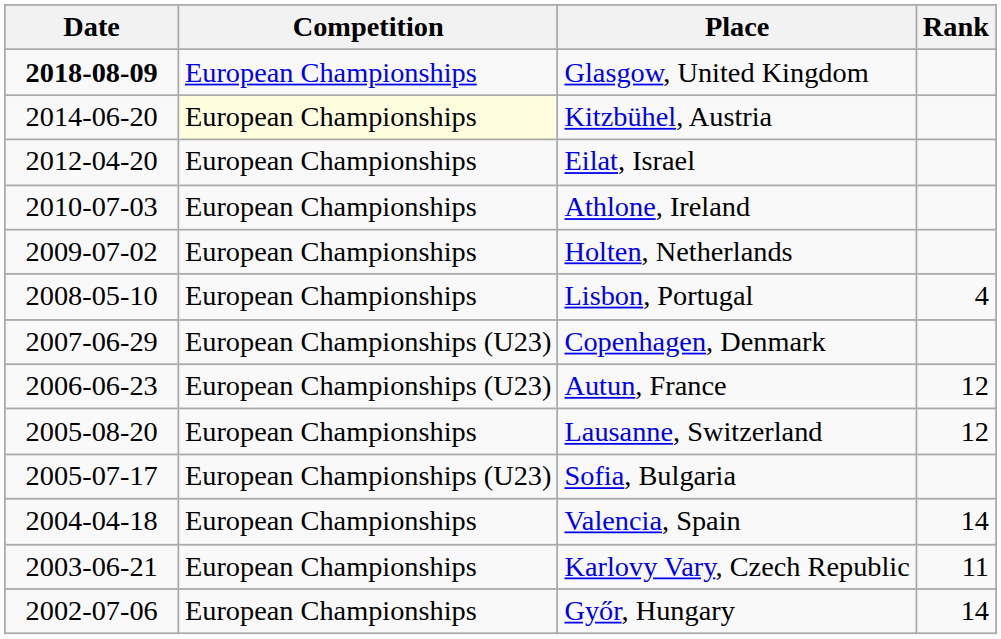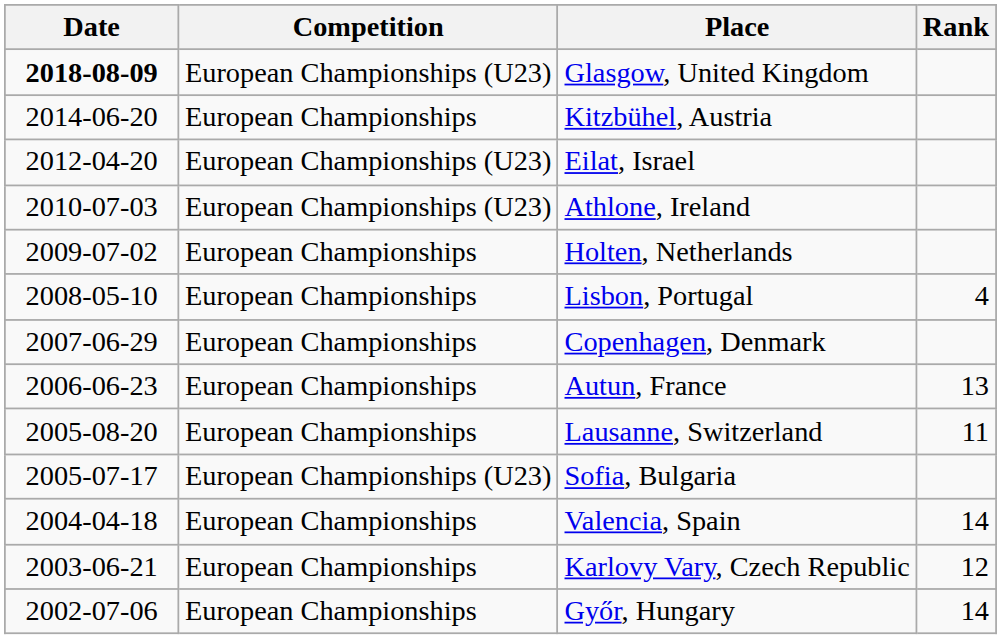 <table class="wikitable">
 <tr>
 <th>Date</th>
 <th>Competition</th>
 <th>Place</th>
 <th>Rank</th>
 </tr>
 <tr>
 <td style="text-align:right"><strong>  2018-08-09  </strong></td>
-<td><a href='#'>European Championships</a></td>
+<td>European Championships (U23)</td>
 <td><a href='#'>Glasgow</a>, United Kingdom</td>
 <td style="text-align:right"></td>
 </tr>
 <tr>
 <td style="text-align:right">  2014-06-20  </td>
-<td style="background: lightyellow;">European Championships</td>
+<td>European Championships</td>
 <td><a href='#'>Kitzbühel</a>, Austria</td>
 <td style="text-align:right"></td>
 </tr>
 <tr>
 <td style="text-align:right">  2012-04-20  </td>
-<td>European Championships</td>
+<td>European Championships (U23)</td>
 <td><a href='#'>Eilat</a>, Israel</td>
 <td style="text-align:right"></td>
 </tr>
 <tr>
 <td style="text-align:right">  2010-07-03  </td>
-<td>European Championships</td>
+<td>European Championships (U23)</td>
 <td><a href='#'>Athlone</a>, Ireland</td>
 <td style="text-align:right"></td>
 </tr>
 <tr>
 <td style="text-align:right">  2009-07-02  </td>
 <td>European Championships</td>
 <td><a href='#'>Holten</a>, Netherlands</td>
 <td style="text-align:right"></td>
 </tr>
 <tr>
 <td style="text-align:right">  2008-05-10  </td>
 <td>European Championships</td>
 <td><a href='#'>Lisbon</a>, Portugal</td>
 <td style="text-align:right">4</td>
 </tr>
 <tr>
 <td style="text-align:right">  2007-06-29  </td>
-<td>European Championships (U23)</td>
+<td>European Championships</td>
 <td><a href='#'>Copenhagen</a>, Denmark</td>
 <td style="text-align:right"></td>
 </tr>
 <tr>
 <td style="text-align:right">  2006-06-23  </td>
-<td>European Championships (U23)</td>
+<td>European Championships</td>
 <td><a href='#'>Autun</a>, France</td>
-<td style="text-align:right">12</td>
+<td style="text-align:right">13</td>
 </tr>
 <tr>
 <td style="text-align:right">  2005-08-20  </td>
 <td>European Championships</td>
 <td><a href='#'>Lausanne</a>, Switzerland</td>
-<td style="text-align:right">12</td>
+<td style="text-align:right">11</td>
 </tr>
 <tr>
 <td style="text-align:right">  2005-07-17  </td>
 <td>European Championships (U23)</td>
 <td><a href='#'>Sofia</a>, Bulgaria</td>
 <td style="text-align:right"></td>
 </tr>
 <tr>
 <td style="text-align:right">  2004-04-18  </td>
 <td>European Championships</td>
 <td><a href='#'>Valencia</a>, Spain</td>
 <td style="text-align:right">14</td>
 </tr>
 <tr>
 <td style="text-align:right">  2003-06-21  </td>
 <td>European Championships</td>
 <td><a href='#'>Karlovy Vary</a>, Czech Republic</td>
-<td style="text-align:right">11</td>
+<td style="text-align:right">12</td>
 </tr>
 <tr>
 <td style="text-align:right">  2002-07-06  </td>
 <td>European Championships</td>
 <td><a href='#'>Győr</a>, Hungary</td>
 <td style="text-align:right">14</td>
 </tr>
 </table>
